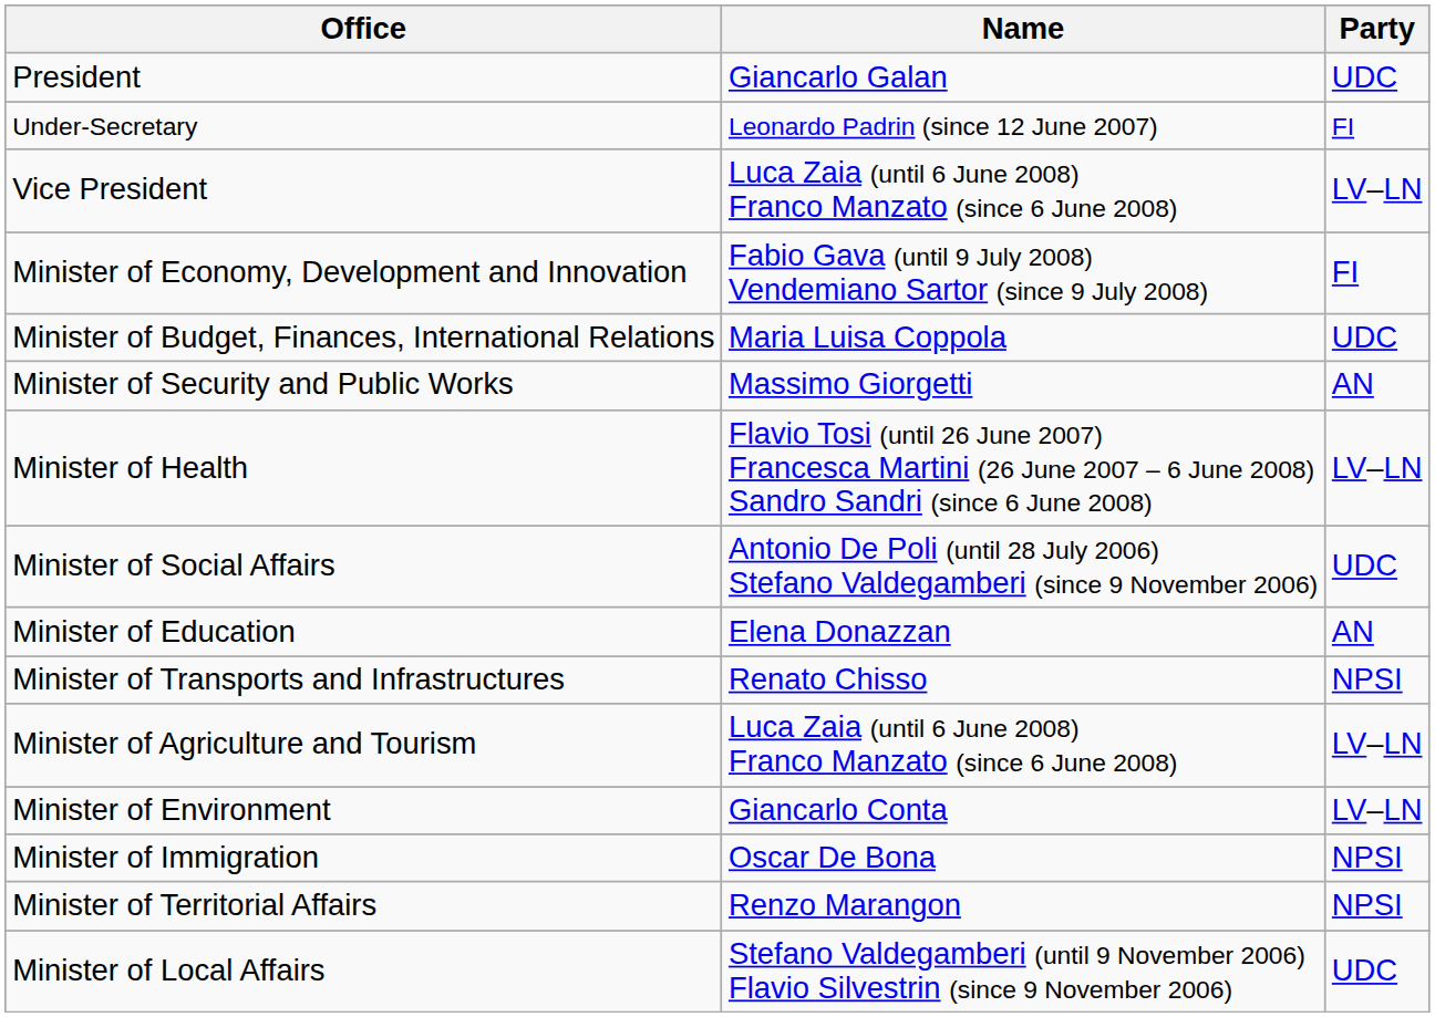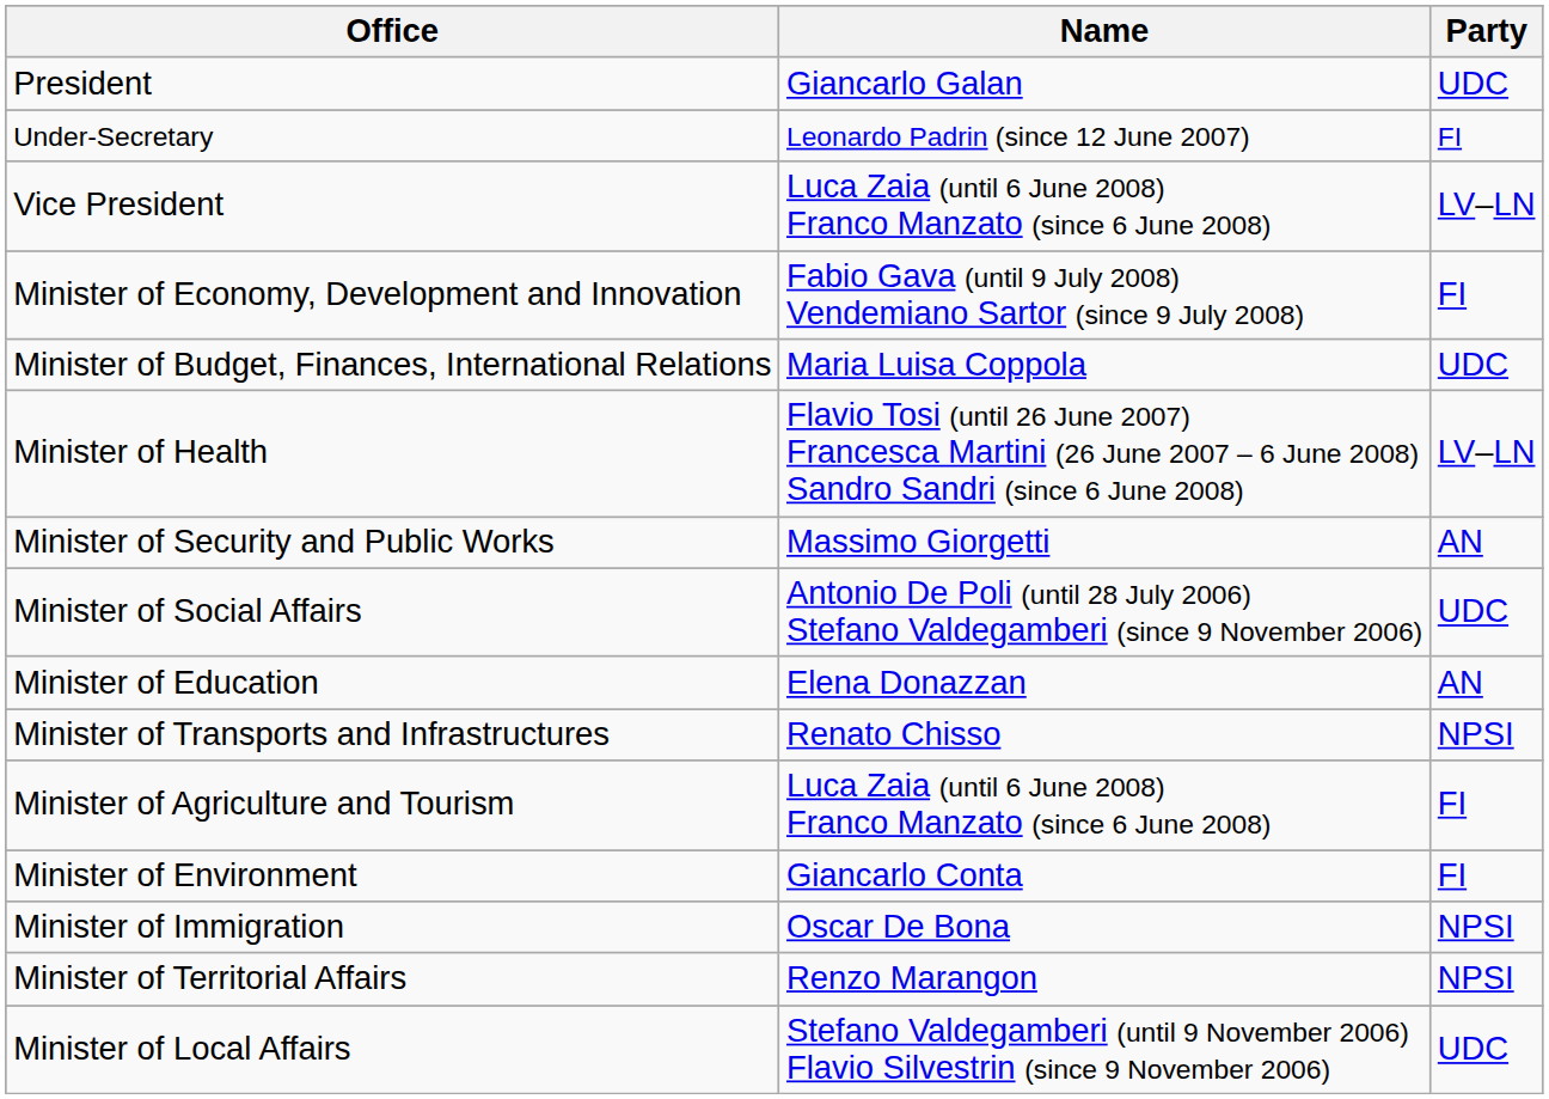 <table class="wikitable">
 <tr>
 <th>Office</th>
 <th>Name</th>
 <th>Party</th>
 </tr>
 <tr>
 <td>President</td>
 <td><a href='#'>Giancarlo Galan</a></td>
 <td><a href='#'>UDC</a></td>
 </tr>
 <tr>
 <td><small>Under-Secretary</small></td>
 <td><small><a href='#'>Leonardo Padrin</a> (since 12 June 2007)</small></td>
 <td><small><a href='#'>FI</a></small></td>
 </tr>
 <tr>
 <td>Vice President</td>
 <td><a href='#'>Luca Zaia</a> <small>(until 6 June 2008)</small><br><a href='#'>Franco Manzato</a> <small>(since 6 June 2008)</small></td>
 <td><a href='#'>LV</a>–<a href='#'>LN</a></td>
 </tr>
 <tr>
 <td>Minister of Economy, Development and Innovation</td>
 <td><a href='#'>Fabio Gava</a> <small>(until 9 July 2008)</small><br><a href='#'>Vendemiano Sartor</a> <small>(since 9 July 2008)</small></td>
 <td><a href='#'>FI</a></td>
 </tr>
 <tr>
 <td>Minister of Budget, Finances, International Relations</td>
 <td><a href='#'>Maria Luisa Coppola</a></td>
 <td><a href='#'>UDC</a></td>
 </tr>
 <tr>
+<td>Minister of Health</td>
+<td><a href='#'>Flavio Tosi</a> <small>(until 26 June 2007)</small><br><a href='#'>Francesca Martini</a> <small>(26 June 2007 – 6 June 2008)</small><br><a href='#'>Sandro Sandri</a> <small>(since 6 June 2008)</small></td>
+<td><a href='#'>LV</a>–<a href='#'>LN</a></td>
+</tr>
+<tr>
 <td>Minister of Security and Public Works</td>
 <td><a href='#'>Massimo Giorgetti</a></td>
 <td><a href='#'>AN</a></td>
-</tr>
-<tr>
-<td>Minister of Health</td>
-<td><a href='#'>Flavio Tosi</a> <small>(until 26 June 2007)</small><br><a href='#'>Francesca Martini</a> <small>(26 June 2007 – 6 June 2008)</small><br><a href='#'>Sandro Sandri</a> <small>(since 6 June 2008)</small></td>
-<td><a href='#'>LV</a>–<a href='#'>LN</a></td>
 </tr>
 <tr>
 <td>Minister of Social Affairs</td>
 <td><a href='#'>Antonio De Poli</a> <small>(until 28 July 2006)</small><br><a href='#'>Stefano Valdegamberi</a> <small>(since 9 November 2006)</small></td>
 <td><a href='#'>UDC</a></td>
 </tr>
 <tr>
 <td>Minister of Education</td>
 <td><a href='#'>Elena Donazzan</a></td>
 <td><a href='#'>AN</a></td>
 </tr>
 <tr>
 <td>Minister of Transports and Infrastructures</td>
 <td><a href='#'>Renato Chisso</a></td>
 <td><a href='#'>NPSI</a></td>
 </tr>
 <tr>
 <td>Minister of Agriculture and Tourism</td>
 <td><a href='#'>Luca Zaia</a> <small>(until 6 June 2008)</small><br><a href='#'>Franco Manzato</a> <small>(since 6 June 2008)</small></td>
-<td><a href='#'>LV</a>–<a href='#'>LN</a></td>
+<td><a href='#'>FI</a></td>
 </tr>
 <tr>
 <td>Minister of Environment</td>
 <td><a href='#'>Giancarlo Conta</a></td>
-<td><a href='#'>LV</a>–<a href='#'>LN</a></td>
+<td><a href='#'>FI</a></td>
 </tr>
 <tr>
 <td>Minister of Immigration</td>
 <td><a href='#'>Oscar De Bona</a></td>
 <td><a href='#'>NPSI</a></td>
 </tr>
 <tr>
 <td>Minister of Territorial Affairs</td>
 <td><a href='#'>Renzo Marangon</a></td>
 <td><a href='#'>NPSI</a></td>
 </tr>
 <tr>
 <td>Minister of Local Affairs</td>
 <td><a href='#'>Stefano Valdegamberi</a> <small>(until 9 November 2006)</small><br><a href='#'>Flavio Silvestrin</a> <small>(since 9 November 2006)</small></td>
 <td><a href='#'>UDC</a></td>
 </tr>
 </table>
